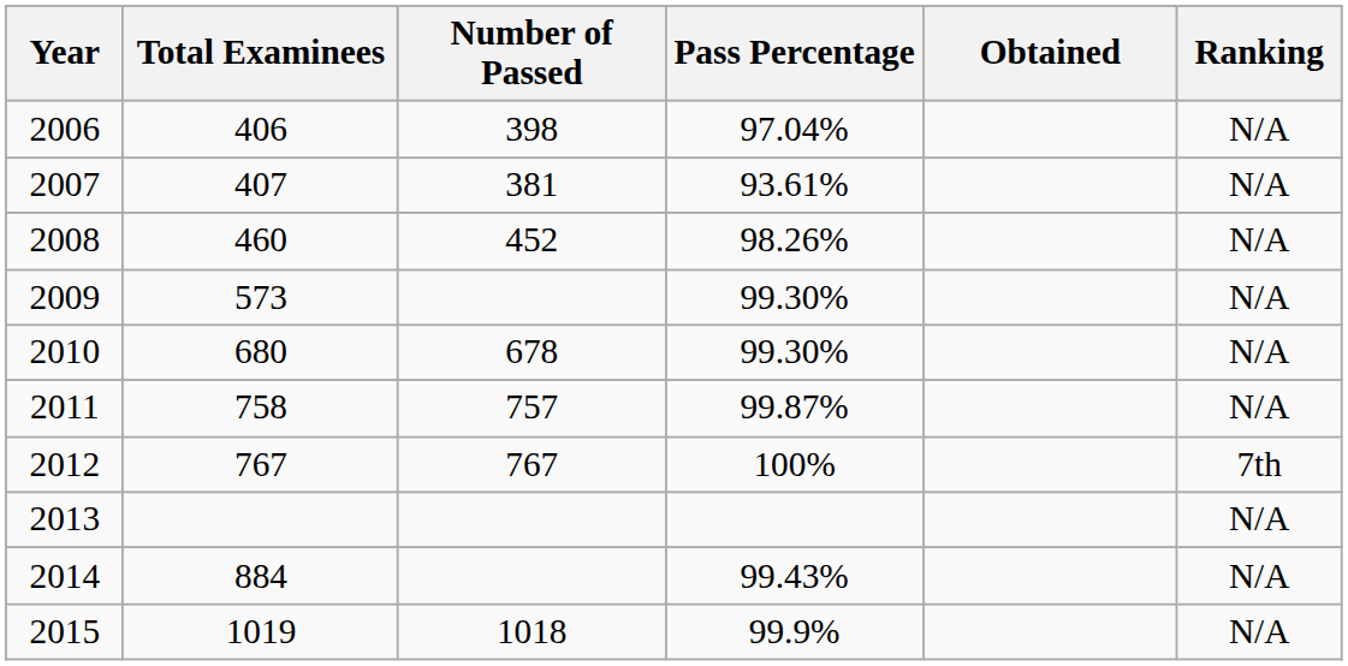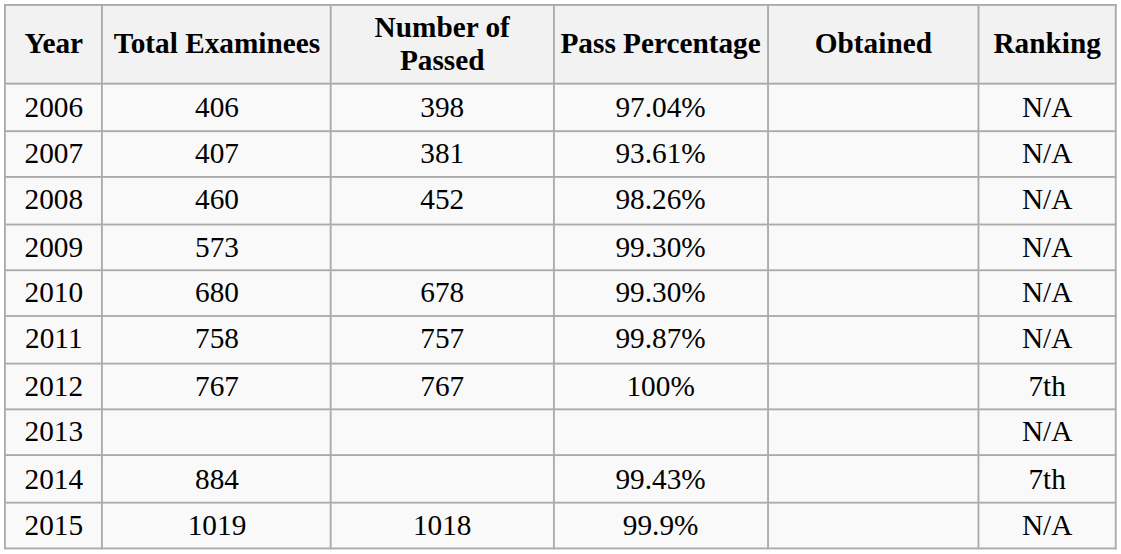 <table class="wikitable">
 <tr style="background:#B0C4DE;">
 <th style="width:50px;">Year</th>
 <th style="width:130px;">Total Examinees</th>
 <th style="width:130px;">Number of Passed</th>
 <th style="width:120px;">Pass Percentage</th>
 <th style="width:120px;">Obtained</th>
 <th style="width:70px;">Ranking</th>
 </tr>
 <tr>
 <td style="text-align:center">2006</td>
 <td style="text-align:center">406</td>
 <td style="text-align:center">398</td>
 <td style="text-align:center">97.04%</td>
 <td style="text-align:center"></td>
 <td style="text-align:center">N/A</td>
 </tr>
 <tr>
 <td style="text-align:center">2007</td>
 <td style="text-align:center">407</td>
 <td style="text-align:center">381</td>
 <td style="text-align:center">93.61%</td>
 <td style="text-align:center"></td>
 <td style="text-align:center">N/A</td>
 </tr>
 <tr>
 <td style="text-align:center">2008</td>
 <td style="text-align:center">460</td>
 <td style="text-align:center">452</td>
 <td style="text-align:center">98.26%</td>
 <td style="text-align:center"></td>
 <td style="text-align:center">N/A</td>
 </tr>
 <tr>
 <td style="text-align:center">2009</td>
 <td style="text-align:center">573</td>
 <td style="text-align:center"></td>
 <td style="text-align:center">99.30%</td>
 <td style="text-align:center"></td>
 <td style="text-align:center">N/A</td>
 </tr>
 <tr>
 <td style="text-align:center">2010</td>
 <td style="text-align:center">680</td>
 <td style="text-align:center">678</td>
 <td style="text-align:center">99.30%</td>
 <td style="text-align:center"><br></td>
 <td style="text-align:center">N/A</td>
 </tr>
 <tr>
 <td style="text-align:center">2011</td>
 <td style="text-align:center">758</td>
 <td style="text-align:center">757</td>
 <td style="text-align:center">99.87%</td>
 <td style="text-align:center"><br></td>
 <td style="text-align:center">N/A</td>
 </tr>
 <tr>
 <td style="text-align:center">2012</td>
 <td style="text-align:center">767</td>
 <td style="text-align:center">767</td>
 <td style="text-align:center">100%</td>
 <td style="text-align:center"><br></td>
 <td style="text-align:center">7th</td>
 </tr>
 <tr>
 <td style="text-align:center">2013</td>
 <td style="text-align:center"></td>
 <td style="text-align:center"></td>
 <td style="text-align:center"></td>
 <td style="text-align:center"></td>
 <td style="text-align:center">N/A</td>
 </tr>
 <tr>
 <td style="text-align:center">2014</td>
 <td style="text-align:center">884</td>
 <td style="text-align:center"></td>
 <td style="text-align:center">99.43%</td>
 <td style="text-align:center"></td>
-<td style="text-align:center">N/A</td>
+<td style="text-align:center">7th</td>
 </tr>
 <tr>
 <td style="text-align:center">2015</td>
 <td style="text-align:center">1019</td>
 <td style="text-align:center">1018</td>
 <td style="text-align:center">99.9%</td>
 <td style="text-align:center"></td>
 <td style="text-align:center">N/A</td>
 </tr>
 </table>
